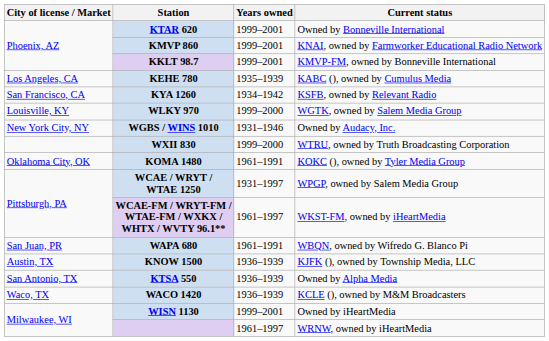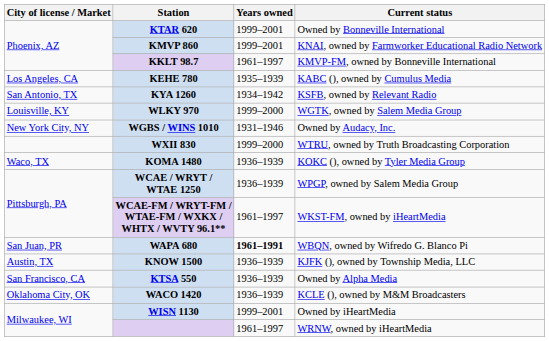 <table class="wikitable">
 <tr>
 <th scope="col">City of license / Market</th>
 <th scope="col">Station</th>
 <th scope="col">Years owned</th>
 <th scope="col">Current status</th>
 </tr>
 <tr>
 <td rowspan="3"><a href='#'>Phoenix, AZ</a></td>
 <th style="background: #cedff2;"><a href='#'>KTAR</a> 620</th>
 <td>1999–2001</td>
 <td>Owned by <a href='#'>Bonneville International</a></td>
 </tr>
 <tr>
 <th style="background: #cedff2;">KMVP 860</th>
 <td>1999–2001</td>
 <td><a href='#'>KNAI</a>, owned by <a href='#'>Farmworker Educational Radio Network</a></td>
 </tr>
 <tr>
 <th style="background: #ddcef2;">KKLT 98.7</th>
-<td>1999–2001</td>
+<td>1961–1997</td>
 <td><a href='#'>KMVP-FM</a>, owned by Bonneville International</td>
 </tr>
 <tr>
 <td><a href='#'>Los Angeles, CA</a></td>
 <th style="background: #cedff2;">KEHE 780</th>
 <td>1935–1939</td>
 <td><a href='#'>KABC</a> (), owned by <a href='#'>Cumulus Media</a></td>
 </tr>
 <tr>
-<td><a href='#'>San Francisco, CA</a></td>
+<td><a href='#'>San Antonio, TX</a></td>
 <th style="background: #cedff2;">KYA 1260</th>
 <td>1934–1942</td>
 <td><a href='#'>KSFB</a>, owned by <a href='#'>Relevant Radio</a></td>
 </tr>
 <tr>
 <td><a href='#'>Louisville, KY</a></td>
 <th style="background: #cedff2;">WLKY 970</th>
 <td>1999–2000</td>
 <td><a href='#'>WGTK</a>, owned by <a href='#'>Salem Media Group</a></td>
 </tr>
 <tr>
 <td><a href='#'>New York City, NY</a></td>
 <th style="background: #cedff2;">WGBS / <a href='#'>WINS</a> 1010</th>
 <td>1931–1946</td>
 <td>Owned by <a href='#'>Audacy, Inc.</a></td>
 </tr>
 <tr>
 <td></td>
 <th style="background: #cedff2;">WXII 830</th>
 <td>1999–2000</td>
 <td><a href='#'>WTRU</a>, owned by Truth Broadcasting Corporation</td>
 </tr>
 <tr>
-<td><a href='#'>Oklahoma City, OK</a></td>
+<td><a href='#'>Waco, TX</a></td>
 <th style="background: #cedff2;">KOMA 1480</th>
-<td>1961–1991</td>
+<td>1936–1939</td>
 <td><a href='#'>KOKC</a> (), owned by <a href='#'>Tyler Media Group</a></td>
 </tr>
 <tr>
 <td rowspan="2"><a href='#'>Pittsburgh, PA</a></td>
 <th style="background: #cedff2;">WCAE / WRYT /<br>WTAE 1250</th>
-<td>1931–1997</td>
+<td>1936–1939</td>
 <td><a href='#'>WPGP</a>, owned by Salem Media Group</td>
 </tr>
 <tr>
 <th style="background: #ddcef2;">WCAE-FM / WRYT-FM /<br>WTAE-FM / WXKX /<br>WHTX / WVTY 96.1**</th>
 <td>1961–1997</td>
 <td><a href='#'>WKST-FM</a>, owned by <a href='#'>iHeartMedia</a></td>
 </tr>
 <tr>
 <td><a href='#'>San Juan, PR</a></td>
 <th style="background: #cedff2;">WAPA 680</th>
-<td>1961–1991</td>
+<td><strong>1961–1991</strong></td>
 <td><a href='#'>WBQN</a>, owned by Wifredo G. Blanco Pi</td>
 </tr>
 <tr>
 <td><a href='#'>Austin, TX</a></td>
 <th style="background: #cedff2;">KNOW 1500</th>
 <td>1936–1939</td>
 <td><a href='#'>KJFK</a> (), owned by Township Media, LLC</td>
 </tr>
 <tr>
-<td><a href='#'>San Antonio, TX</a></td>
+<td><a href='#'>San Francisco, CA</a></td>
 <th style="background: #cedff2;"><a href='#'>KTSA</a> 550</th>
 <td>1936–1939</td>
 <td>Owned by <a href='#'>Alpha Media</a></td>
 </tr>
 <tr>
-<td><a href='#'>Waco, TX</a></td>
+<td><a href='#'>Oklahoma City, OK</a></td>
 <th style="background: #cedff2;">WACO 1420</th>
 <td>1936–1939</td>
 <td><a href='#'>KCLE</a> (), owned by M&M Broadcasters</td>
 </tr>
 <tr>
 <td rowspan="2"><a href='#'>Milwaukee, WI</a></td>
 <th style="background: #cedff2;"><a href='#'>WISN</a> 1130</th>
 <td>1999–2001</td>
 <td>Owned by iHeartMedia</td>
 </tr>
 <tr>
 <th style="background: #ddcef2;"></th>
 <td>1961–1997</td>
 <td><a href='#'>WRNW</a>, owned by iHeartMedia</td>
 </tr>
 </table>
